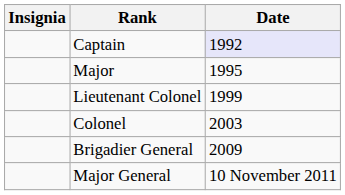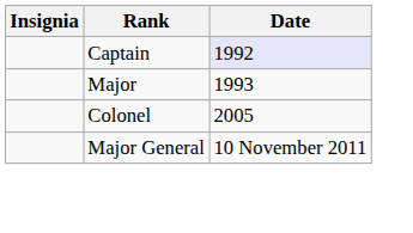 <table class="wikitable">
 <tr>
 <th>Insignia</th>
 <th>Rank</th>
 <th>Date</th>
 </tr>
 <tr>
 <td><span></span></td>
 <td>Captain</td>
 <td style="background: lavender;">1992</td>
 </tr>
 <tr>
 <td><span></span></td>
 <td>Major</td>
-<td>1995</td>
-</tr>
-<tr>
-<td><span></span></td>
-<td>Lieutenant Colonel</td>
-<td>1999</td>
+<td>1993</td>
 </tr>
 <tr>
 <td><span></span></td>
 <td>Colonel</td>
-<td>2003</td>
-</tr>
-<tr>
-<td><span></span></td>
-<td>Brigadier General</td>
-<td>2009</td>
+<td>2005</td>
 </tr>
 <tr>
 <td><span></span></td>
 <td>Major General</td>
 <td>10 November 2011</td>
 </tr>
 </table>
